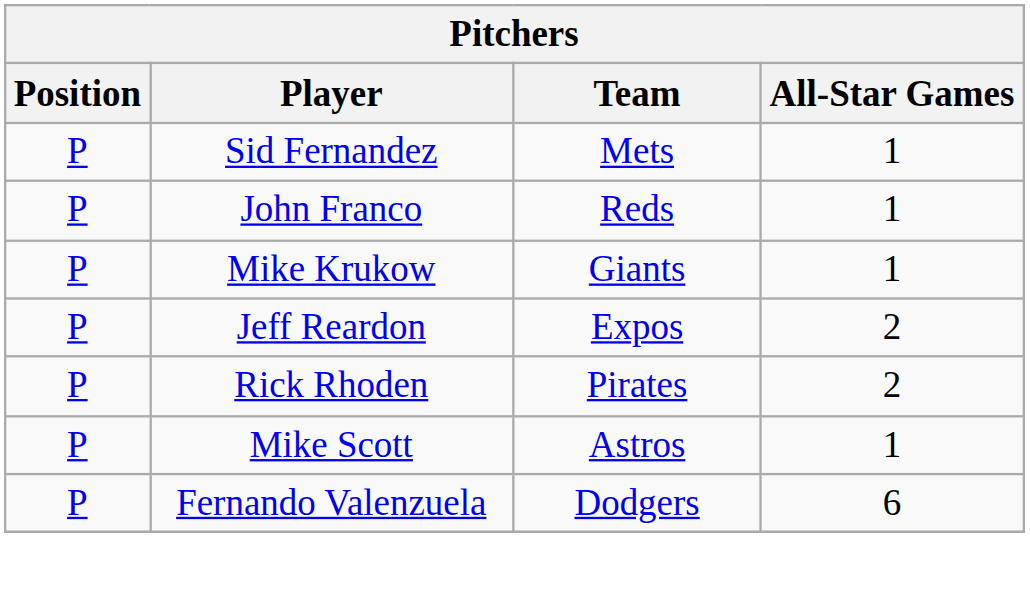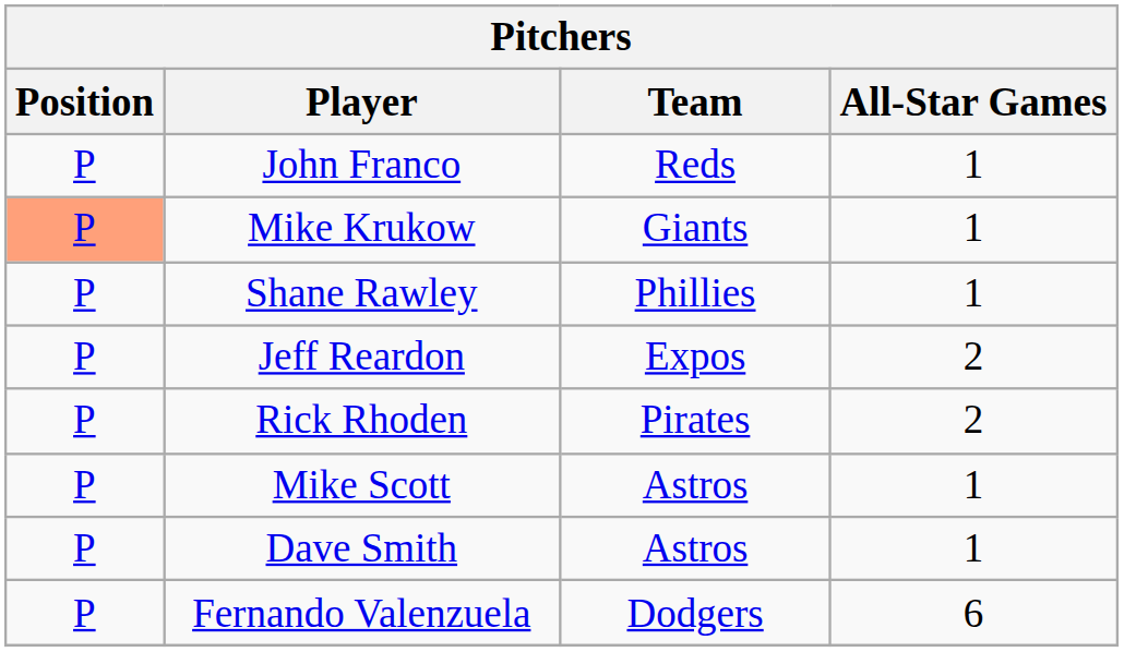 <table class="wikitable" style="font-size: 100%; text-align:center;">
 <tr>
 <th colspan="4">Pitchers</th>
 </tr>
 <tr>
 <th>Position</th>
 <th width="150">Player</th>
 <th width="100">Team</th>
 <th>All-Star Games</th>
 </tr>
 <tr>
 <td><a href='#'>P</a></td>
-<td><a href='#'>Sid Fernandez</a></td>
-<td><a href='#'>Mets</a></td>
-<td>1</td>
-</tr>
-<tr>
-<td><a href='#'>P</a></td>
 <td><a href='#'>John Franco</a></td>
 <td><a href='#'>Reds</a></td>
 <td>1</td>
 </tr>
 <tr>
-<td><a href='#'>P</a></td>
+<td style="background: lightsalmon;"><a href='#'>P</a></td>
 <td><a href='#'>Mike Krukow</a></td>
 <td><a href='#'>Giants</a></td>
+<td>1</td>
+</tr>
+<tr>
+<td><a href='#'>P</a></td>
+<td><a href='#'>Shane Rawley</a></td>
+<td><a href='#'>Phillies</a></td>
 <td>1</td>
 </tr>
 <tr>
 <td><a href='#'>P</a></td>
 <td><a href='#'>Jeff Reardon</a></td>
 <td><a href='#'>Expos</a></td>
 <td>2</td>
 </tr>
 <tr>
 <td><a href='#'>P</a></td>
 <td><a href='#'>Rick Rhoden</a></td>
 <td><a href='#'>Pirates</a></td>
 <td>2</td>
 </tr>
 <tr>
 <td><a href='#'>P</a></td>
 <td><a href='#'>Mike Scott</a></td>
 <td><a href='#'>Astros</a></td>
 <td>1</td>
 </tr>
 <tr>
 <td><a href='#'>P</a></td>
+<td><a href='#'>Dave Smith</a></td>
+<td><a href='#'>Astros</a></td>
+<td>1</td>
+</tr>
+<tr>
+<td><a href='#'>P</a></td>
 <td><a href='#'>Fernando Valenzuela</a></td>
 <td><a href='#'>Dodgers</a></td>
 <td>6</td>
 </tr>
 <tr>
 </tr>
 </table>
